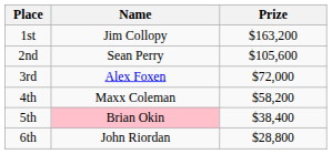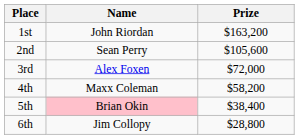 <table class="wikitable">
 <tr>
 <th width="50">Place</th>
 <th width="200">Name</th>
 <th width="125">Prize</th>
 </tr>
 <tr>
 <td align = "center">1st</td>
-<td align = "center"> Jim Collopy</td>
+<td align = "center"> John Riordan</td>
 <td align = "center">$163,200</td>
 </tr>
 <tr>
 <td align = "center">2nd</td>
 <td align = "center"> Sean Perry</td>
 <td align = "center">$105,600</td>
 </tr>
 <tr>
 <td align = "center">3rd</td>
 <td align = "center"> <a href='#'>Alex Foxen</a></td>
 <td align = "center">$72,000</td>
 </tr>
 <tr>
 <td align = "center">4th</td>
 <td align = "center"> Maxx Coleman</td>
 <td align = "center">$58,200</td>
 </tr>
 <tr>
 <td align = "center">5th</td>
 <td align = "center" style="background: pink;"> Brian Okin</td>
 <td align = "center">$38,400</td>
 </tr>
 <tr>
 <td align = "center">6th</td>
-<td align = "center"> John Riordan</td>
+<td align = "center"> Jim Collopy</td>
 <td align = "center">$28,800</td>
 </tr>
 </table>
